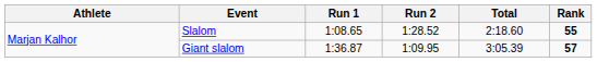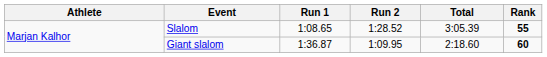 <table class="wikitable" width="60%" style="text-align:center; font-size:90%">
 <tr>
 <th width="25%">Athlete</th>
 <th width="18%">Event</th>
 <th width="11%">Run 1</th>
 <th width="11%">Run 2</th>
 <th width="13%">Total</th>
 <th width="6%">Rank</th>
 </tr>
 <tr>
 <td rowspan=2 align="left"><a href='#'>Marjan Kalhor</a></td>
 <td align="left"><a href='#'>Slalom</a></td>
 <td>1:08.65</td>
 <td>1:28.52</td>
-<td>2:18.60</td>
+<td>3:05.39</td>
 <td><strong>55</strong></td>
 </tr>
 <tr>
 <td align="left"><a href='#'>Giant slalom</a></td>
 <td>1:36.87</td>
 <td>1:09.95</td>
-<td>3:05.39</td>
-<td><strong>57</strong></td>
+<td>2:18.60</td>
+<td><strong>60</strong></td>
 </tr>
 </table>
